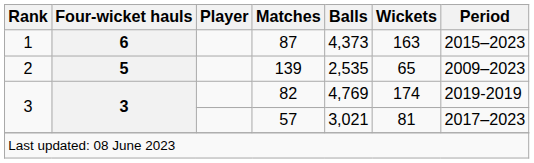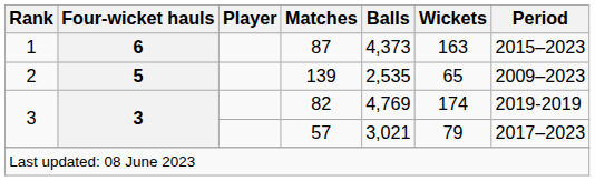 <table class="wikitable plainrowheaders sortable">
 <tr>
 <th scope=col>Rank</th>
 <th scope=col>Four-wicket hauls</th>
 <th scope=col>Player</th>
 <th scope=col>Matches</th>
 <th scope=col>Balls</th>
 <th scope=col>Wickets</th>
 <th scope=col>Period</th>
 </tr>
 <tr>
 <td align=center>1</td>
 <th scope=row style=text-align:center;>6</th>
 <td> </td>
 <td align=center>87</td>
 <td align=center>4,373</td>
 <td align=center>163</td>
 <td>2015–2023</td>
 </tr>
 <tr>
 <td align=center>2</td>
 <th scope=row style=text-align:center;>5</th>
 <td> </td>
 <td align="center">139</td>
 <td align="center">2,535</td>
 <td align="center">65</td>
 <td>2009–2023</td>
 </tr>
 <tr>
 <td rowspan="2" align="center">3</td>
 <th rowspan="2" scope="row" style="text-align:center;">3</th>
 <td></td>
 <td align="center">82</td>
 <td align="center">4,769</td>
 <td align="center">174</td>
 <td>2019-2019</td>
 </tr>
 <tr>
 <td> </td>
 <td align="center">57</td>
 <td align="center">3,021</td>
-<td align="center">81</td>
+<td align="center">79</td>
 <td>2017–2023</td>
 </tr>
 <tr>
 </tr>
 <tr class=sortbottom>
 <td colspan=7><small>Last updated: 08 June 2023</small></td>
 </tr>
 </table>
